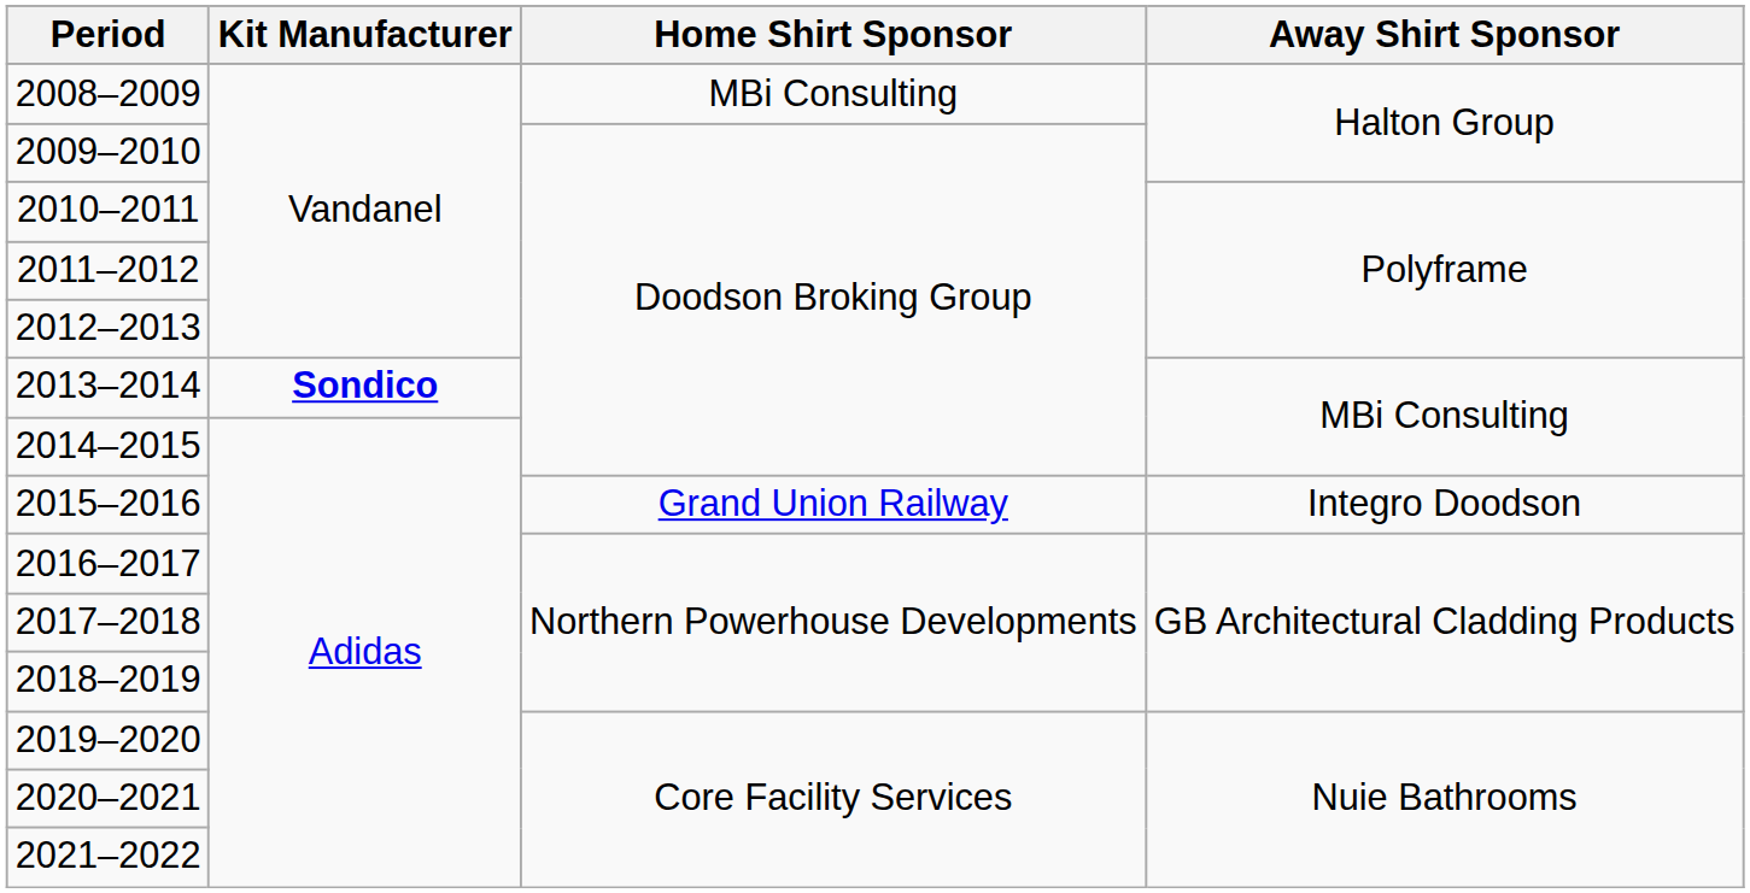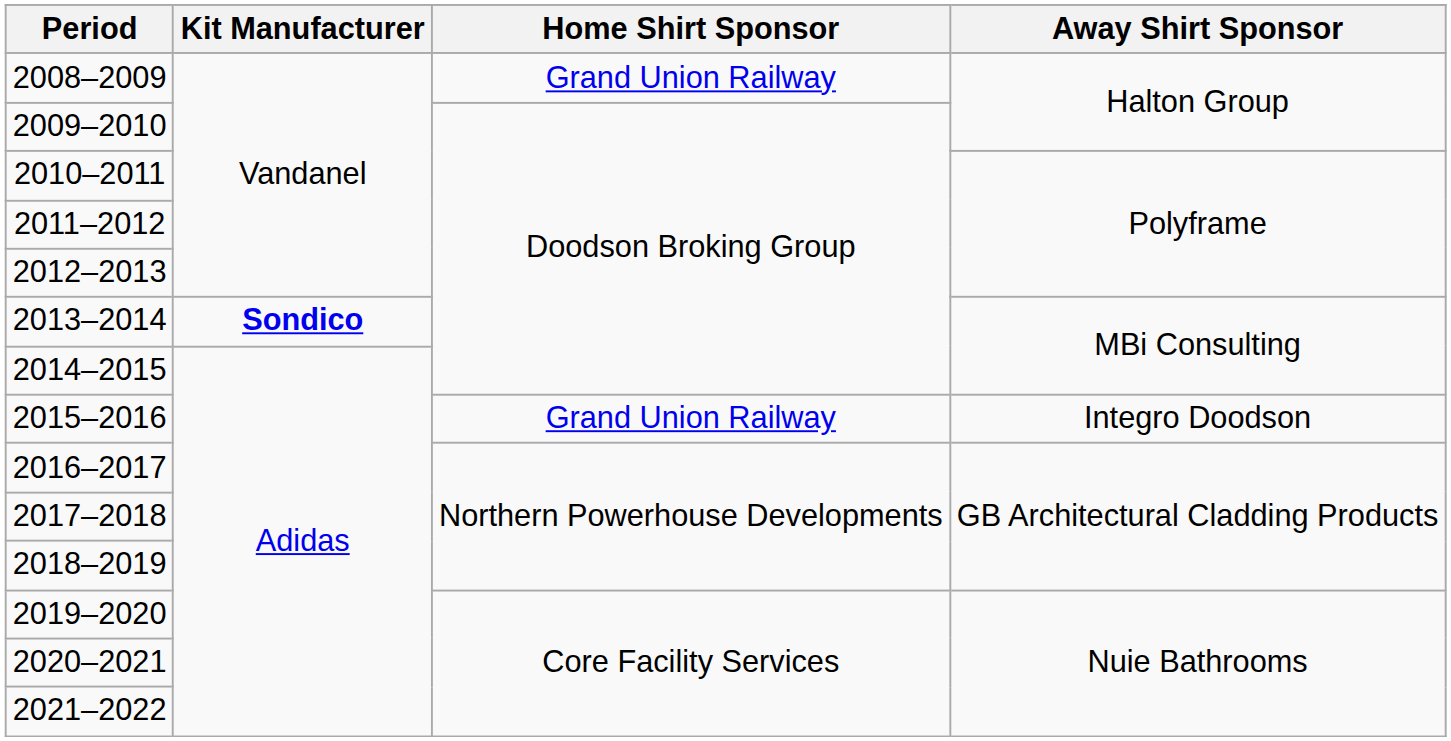 <table class="wikitable" style="text-align:center;margin-left:1em">
 <tr>
 <th>Period</th>
 <th>Kit Manufacturer</th>
 <th>Home Shirt Sponsor</th>
 <th>Away Shirt Sponsor</th>
 </tr>
 <tr>
 <td>2008–2009</td>
 <td rowspan=5>Vandanel</td>
-<td>MBi Consulting</td>
+<td><a href='#'>Grand Union Railway</a></td>
 <td rowspan=2>Halton Group</td>
 </tr>
 <tr>
 <td>2009–2010</td>
 <td rowspan=6>Doodson Broking Group</td>
 </tr>
 <tr>
 <td>2010–2011</td>
 <td rowspan=3>Polyframe</td>
 </tr>
 <tr>
 <td>2011–2012</td>
 </tr>
 <tr>
 <td>2012–2013</td>
 </tr>
 <tr>
 <td>2013–2014</td>
 <td><strong><a href='#'>Sondico</a></strong></td>
 <td rowspan=2>MBi Consulting</td>
 </tr>
 <tr>
 <td>2014–2015</td>
 <td rowspan=8><a href='#'>Adidas</a></td>
 </tr>
 <tr>
 <td>2015–2016</td>
 <td><a href='#'>Grand Union Railway</a></td>
 <td>Integro Doodson</td>
 </tr>
 <tr>
 <td>2016–2017</td>
 <td rowspan=3>Northern Powerhouse Developments</td>
 <td rowspan=3>GB Architectural Cladding Products</td>
 </tr>
 <tr>
 <td>2017–2018</td>
 </tr>
 <tr>
 <td>2018–2019</td>
 </tr>
 <tr>
 <td>2019–2020</td>
 <td rowspan=3>Core Facility Services</td>
 <td rowspan=3>Nuie Bathrooms</td>
 </tr>
 <tr>
 <td>2020–2021</td>
 </tr>
 <tr>
 <td>2021–2022</td>
 </tr>
 </table>
